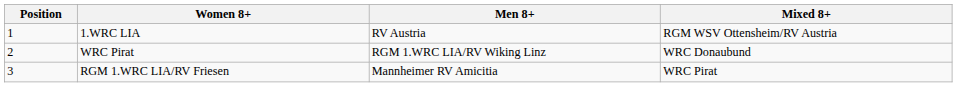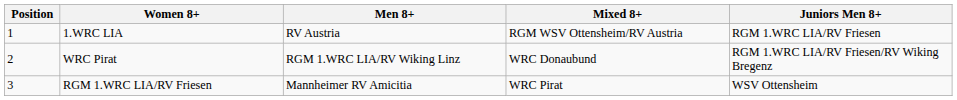 <table class="wikitable">
 <tr class="hintergrundfarbe8">
 <th style="width:5%">Position</th>
 <th style="width:20%">Women 8+</th>
 <th style="width:20%">Men 8+</th>
 <th style="width:20%">Mixed 8+</th>
+<th style="width:20%">Juniors Men 8+</th>
 </tr>
 <tr>
 <td>1</td>
 <td> 1.WRC LIA</td>
 <td> RV Austria</td>
 <td> RGM WSV Ottensheim/RV Austria</td>
+<td> RGM 1.WRC LIA/RV Friesen</td>
 </tr>
 <tr>
 <td>2</td>
 <td> WRC Pirat</td>
 <td> RGM 1.WRC LIA/RV Wiking Linz</td>
 <td> WRC Donaubund</td>
+<td> RGM 1.WRC LIA/RV Friesen/RV Wiking Bregenz</td>
 </tr>
 <tr>
 <td>3</td>
 <td> RGM 1.WRC LIA/RV Friesen</td>
 <td> Mannheimer RV Amicitia</td>
 <td> WRC Pirat</td>
+<td> WSV Ottensheim</td>
 </tr>
 </table>
